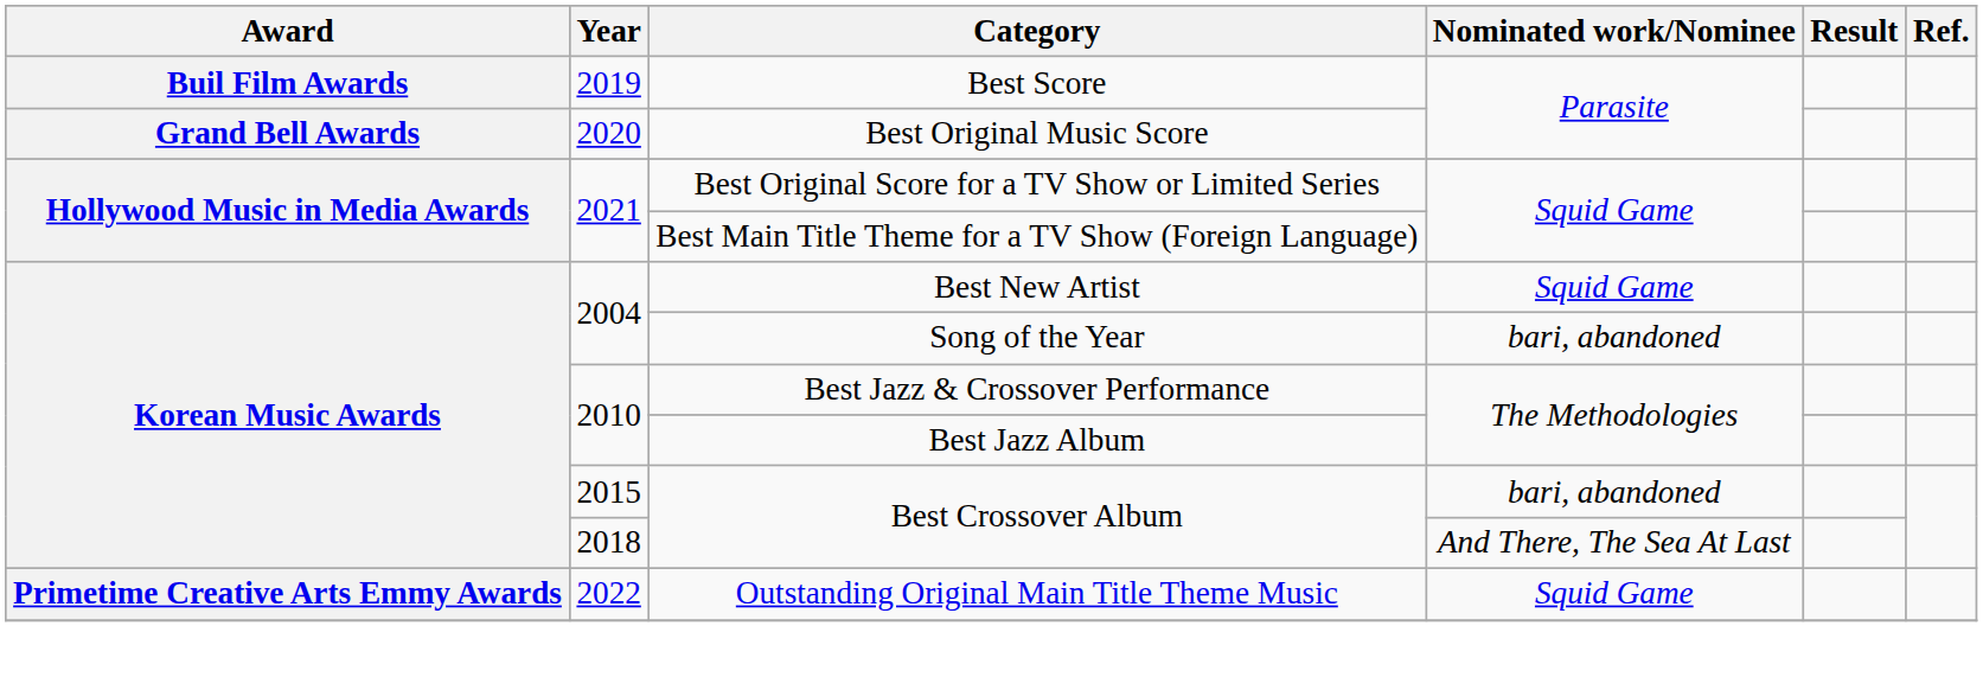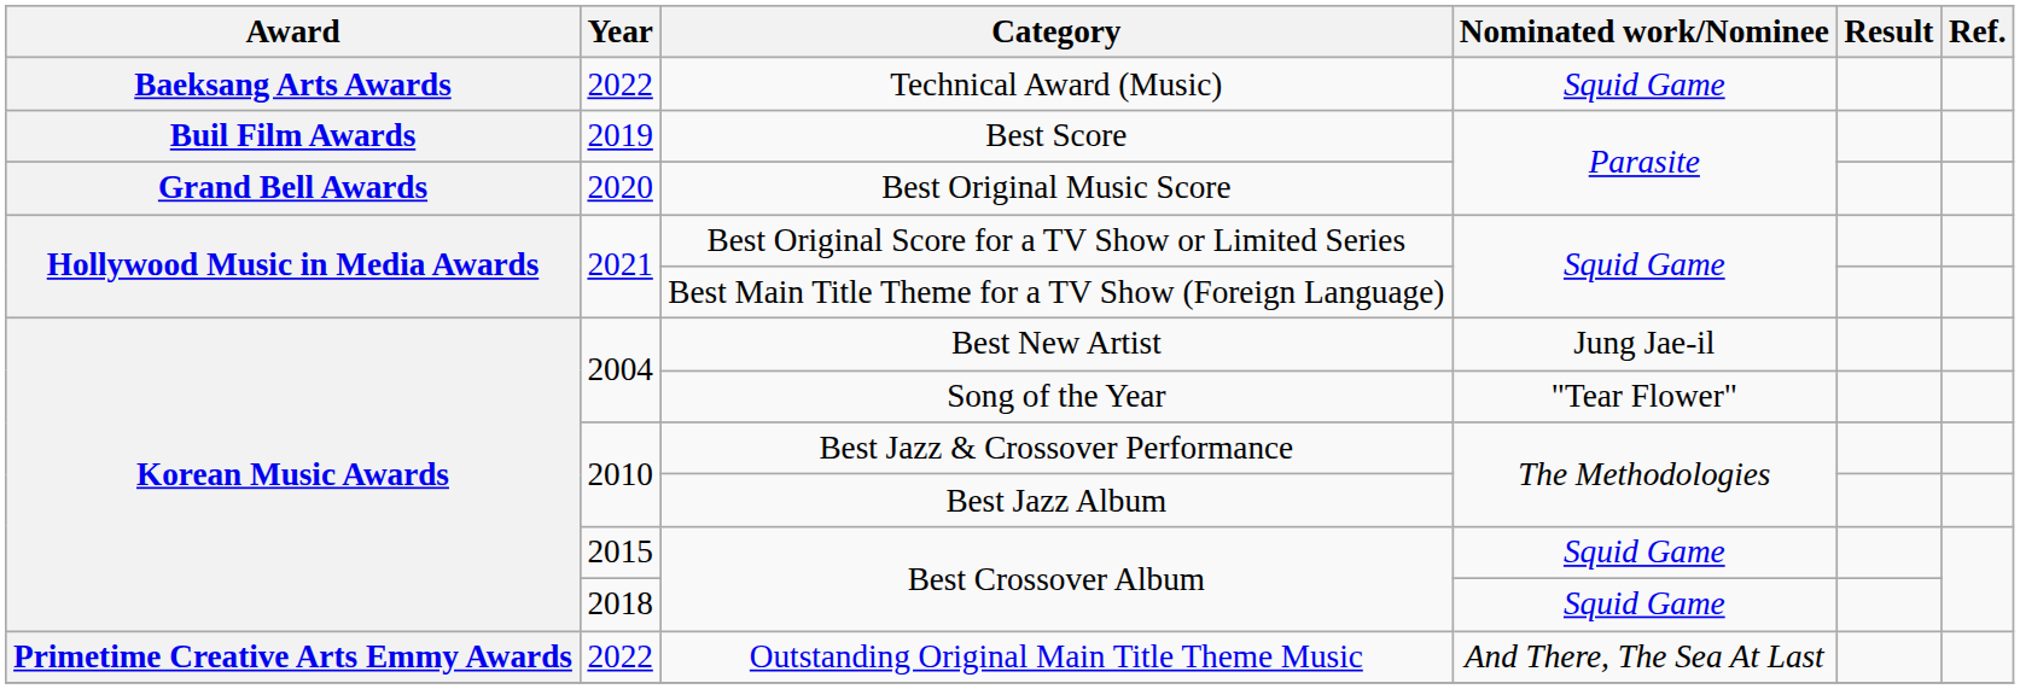 <table class="wikitable sortable plainrowheaders" style="text-align:center;">
 <tr>
 <th>Award</th>
 <th>Year</th>
 <th>Category</th>
 <th>Nominated work/Nominee</th>
 <th>Result</th>
 <th>Ref.</th>
+</tr>
+<tr>
+<th scope=row><a href='#'>Baeksang Arts Awards</a></th>
+<td><a href='#'>2022</a></td>
+<td>Technical Award (Music)</td>
+<td><em><a href='#'>Squid Game</a></em></td>
+<td></td>
+<td></td>
 </tr>
 <tr>
 <th scope=row><a href='#'>Buil Film Awards</a></th>
 <td><a href='#'>2019</a></td>
 <td>Best Score</td>
 <td rowspan="2"><em><a href='#'>Parasite</a></em></td>
 <td></td>
 <td></td>
 </tr>
 <tr>
 <th scope=row><a href='#'>Grand Bell Awards</a></th>
 <td><a href='#'>2020</a></td>
 <td>Best Original Music Score</td>
 <td></td>
 <td></td>
 </tr>
 <tr>
 <th scope=row rowspan="2"><a href='#'>Hollywood Music in Media Awards</a></th>
 <td rowspan="2"><a href='#'>2021</a></td>
 <td>Best Original Score for a TV Show or Limited Series</td>
 <td rowspan="2"><em><a href='#'>Squid Game</a></em></td>
 <td></td>
 <td></td>
 </tr>
 <tr>
 <td>Best Main Title Theme for a TV Show (Foreign Language)</td>
 <td></td>
 <td></td>
 </tr>
 <tr>
 <th scope=row rowspan="6"><a href='#'>Korean Music Awards</a></th>
 <td rowspan="2">2004</td>
 <td>Best New Artist</td>
-<td><em><a href='#'>Squid Game</a></em></td>
+<td>Jung Jae-il</td>
 <td></td>
 <td></td>
 </tr>
 <tr>
 <td>Song of the Year</td>
-<td><em>bari, abandoned</em><br></td>
+<td>"Tear Flower"</td>
 <td></td>
 <td></td>
 </tr>
 <tr>
 <td rowspan="2">2010</td>
 <td>Best Jazz & Crossover Performance</td>
 <td rowspan="2"><em>The Methodologies</em><br></td>
 <td></td>
 <td></td>
 </tr>
 <tr>
 <td>Best Jazz Album</td>
 <td></td>
 <td></td>
 </tr>
 <tr>
 <td>2015</td>
 <td rowspan="2">Best Crossover Album</td>
-<td><em>bari, abandoned</em><br></td>
+<td><em><a href='#'>Squid Game</a></em></td>
 <td></td>
 <td rowspan="2"></td>
 </tr>
 <tr>
 <td>2018</td>
-<td><em>And There, The Sea At Last</em><br></td>
+<td><em><a href='#'>Squid Game</a></em></td>
 <td></td>
 </tr>
 <tr>
 <th scope=row><a href='#'>Primetime Creative Arts Emmy Awards</a></th>
 <td><a href='#'>2022</a></td>
 <td><a href='#'>Outstanding Original Main Title Theme Music</a></td>
-<td><em><a href='#'>Squid Game</a></em></td>
+<td><em>And There, The Sea At Last</em><br></td>
 <td></td>
 <td></td>
 </tr>
 <tr>
 </tr>
 </table>
